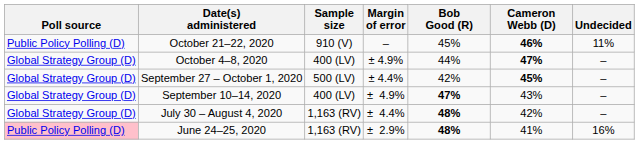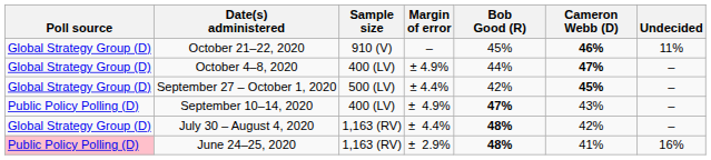 <table class="wikitable" style="font-size:90%;text-align:center;">
 <tr valign=bottom>
 <th>Poll source</th>
 <th>Date(s)<br>administered</th>
 <th>Sample<br>size</th>
 <th>Margin<br>of error</th>
 <th style="width:100px;">Bob<br>Good (R)</th>
 <th style="width:100px;">Cameron<br>Webb (D)</th>
 <th>Undecided</th>
 </tr>
 <tr>
-<td style="text-align:left;"><a href='#'>Public Policy Polling (D)</a></td>
+<td style="text-align:left;"><a href='#'>Global Strategy Group (D)</a></td>
 <td>October 21–22, 2020</td>
 <td>910 (V)</td>
 <td>–</td>
 <td>45%</td>
 <td><strong>46%</strong></td>
 <td>11%</td>
 </tr>
 <tr>
 <td style="text-align:left;"><a href='#'>Global Strategy Group (D)</a></td>
 <td>October 4–8, 2020</td>
 <td>400 (LV)</td>
 <td>± 4.9%</td>
 <td>44%</td>
 <td><strong>47%</strong></td>
 <td>–</td>
 </tr>
 <tr>
 <td style="text-align:left;"><a href='#'>Global Strategy Group (D)</a></td>
 <td>September 27 – October 1, 2020</td>
 <td>500 (LV)</td>
 <td>± 4.4%</td>
 <td>42%</td>
 <td><strong>45%</strong></td>
 <td>–</td>
 </tr>
 <tr>
-<td style="text-align:left;"><a href='#'>Global Strategy Group (D)</a></td>
+<td style="text-align:left;"><a href='#'>Public Policy Polling (D)</a></td>
 <td>September 10–14, 2020</td>
 <td>400 (LV)</td>
 <td>±  4.9%</td>
 <td><strong>47%</strong></td>
 <td>43%</td>
 <td>–</td>
 </tr>
 <tr>
 <td style="text-align:left;"><a href='#'>Global Strategy Group (D)</a></td>
 <td>July 30 – August 4, 2020</td>
 <td>1,163 (RV)</td>
 <td>±  4.4%</td>
 <td><strong>48%</strong></td>
 <td>42%</td>
 <td>–</td>
 </tr>
 <tr>
 <td style="background: pink; text-align:left;"><a href='#'>Public Policy Polling (D)</a></td>
 <td>June 24–25, 2020</td>
 <td>1,163 (RV)</td>
 <td>±  2.9%</td>
 <td><strong>48%</strong></td>
 <td>41%</td>
 <td>16%</td>
 </tr>
 </table>
